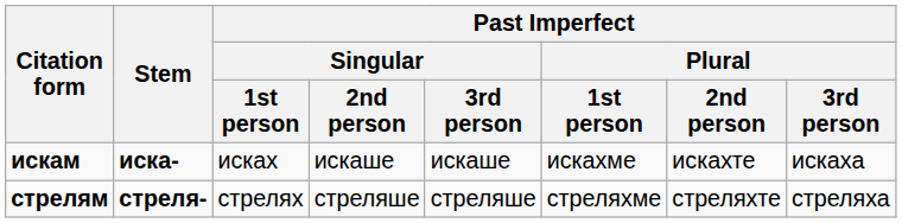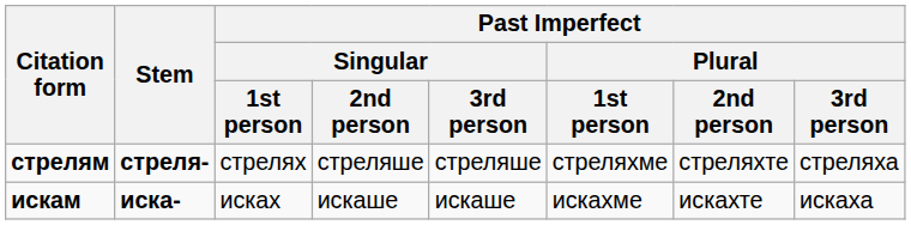 <table class="wikitable">
 <tr>
 <th rowspan="3">Citation<br>form</th>
 <th rowspan="3">Stem</th>
 <th colspan="6">Past Imperfect</th>
 </tr>
 <tr>
 <th colspan="3">Singular</th>
 <th colspan="3">Plural</th>
 </tr>
 <tr>
 <th><strong>1st person</strong></th>
 <th><strong>2nd person</strong></th>
 <th><strong>3rd person</strong></th>
 <th><strong>1st person</strong></th>
 <th><strong>2nd person</strong></th>
 <th><strong>3rd person</strong></th>
 </tr>
 <tr>
+<td><strong>стрелям</strong> <br></td>
+<td><strong>стреля-</strong> <br></td>
+<td>стреля<span>х</span> <br></td>
+<td>стреля<span>ше</span> <br></td>
+<td>стреля<span>ше</span> <br></td>
+<td>стреля<span>хме</span> <br></td>
+<td>стреля<span>хте</span> <br></td>
+<td>стреля<span>ха</span> <br></td>
+</tr>
+<tr>
 <td><strong>искам</strong> <br></td>
 <td><strong>иска-</strong> <br></td>
 <td>иска<span>х</span> <br></td>
 <td>иска<span>ше</span> <br></td>
 <td>иска<span>ше</span> <br></td>
 <td>иска<span>хме</span> <br></td>
 <td>иска<span>хте</span> <br></td>
 <td>иска<span>ха</span> <br></td>
 </tr>
-<tr>
-<td><strong>стрелям</strong> <br></td>
-<td><strong>стреля-</strong> <br></td>
-<td>стреля<span>х</span> <br></td>
-<td>стреля<span>ше</span> <br></td>
-<td>стреля<span>ше</span> <br></td>
-<td>стреля<span>хме</span> <br></td>
-<td>стреля<span>хте</span> <br></td>
-<td>стреля<span>ха</span> <br></td>
-</tr>
 </table>
